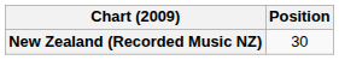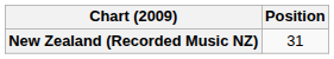 <table class="wikitable plainrowheaders">
 <tr>
 <th>Chart (2009)</th>
 <th>Position</th>
 </tr>
 <tr>
 <th scope="row">New Zealand (Recorded Music NZ)</th>
-<td align="center">30</td>
+<td align="center">31</td>
 </tr>
 </table>
